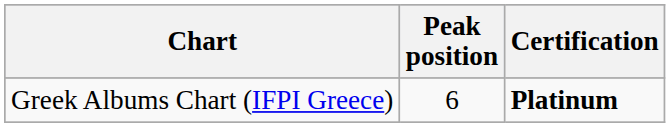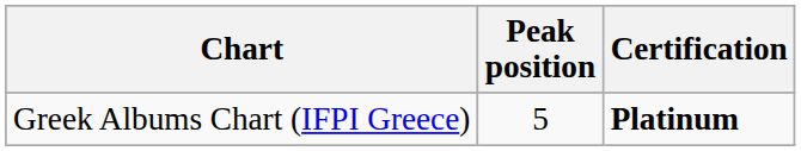 <table class="wikitable">
 <tr style="background:#ebf5ff;">
 <th align="left">Chart</th>
 <th align="left">Peak<br>position</th>
 <th>Certification</th>
 </tr>
 <tr>
 <td align="left">Greek Albums Chart (<a href='#'>IFPI Greece</a>)</td>
-<td style="text-align:center;">6 </td>
+<td style="text-align:center;">5 </td>
 <td><strong>Platinum</strong></td>
 </tr>
 </table>
